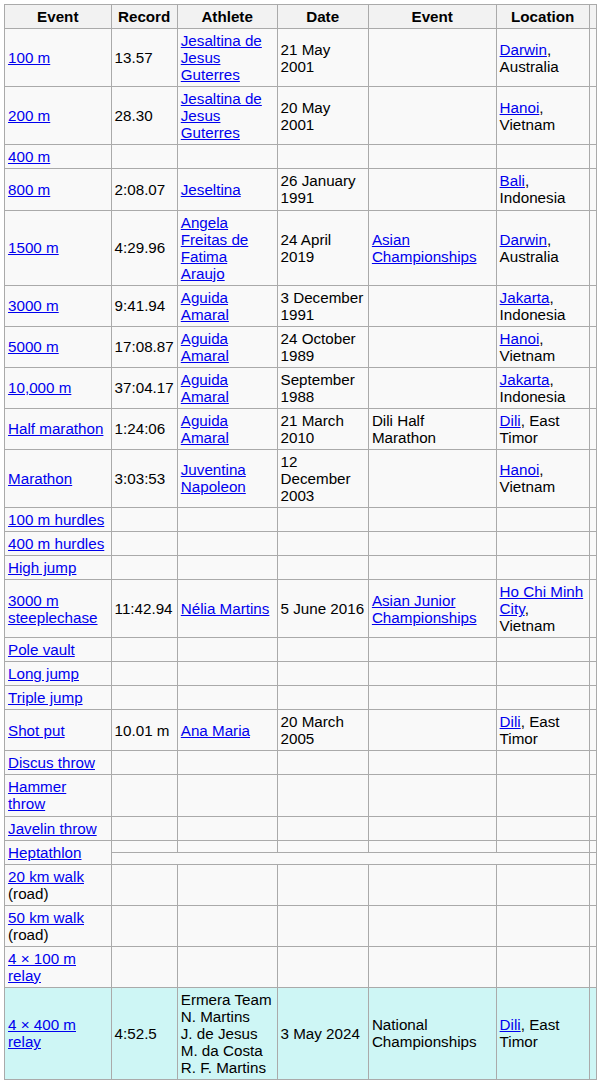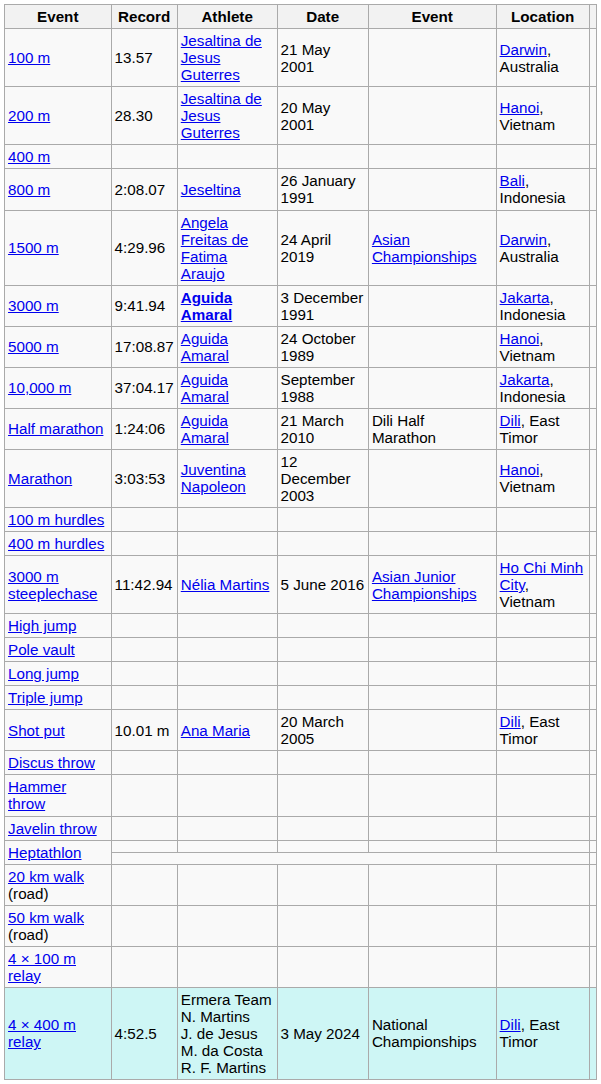 <table class="wikitable" style="font-size:95%; width: 95%;">
 <tr>
 <th>Event</th>
 <th>Record</th>
 <th>Athlete</th>
 <th>Date</th>
 <th>Event</th>
 <th>Location</th>
 <th></th>
 </tr>
 <tr>
 <td><a href='#'>100 m</a></td>
 <td>13.57</td>
 <td><a href='#'>Jesaltina de Jesus Guterres</a></td>
 <td>21 May 2001</td>
 <td></td>
 <td><a href='#'>Darwin</a>, Australia</td>
 <td></td>
 </tr>
 <tr>
 <td><a href='#'>200 m</a></td>
 <td>28.30</td>
 <td><a href='#'>Jesaltina de Jesus Guterres</a></td>
 <td>20 May 2001</td>
 <td></td>
 <td><a href='#'>Hanoi</a>, Vietnam</td>
 <td></td>
 </tr>
 <tr>
 <td><a href='#'>400 m</a></td>
 <td></td>
 <td></td>
 <td></td>
 <td></td>
 <td></td>
 <td></td>
 </tr>
 <tr>
 <td><a href='#'>800 m</a></td>
 <td>2:08.07</td>
 <td><a href='#'>Jeseltina</a></td>
 <td>26 January 1991</td>
 <td></td>
 <td><a href='#'>Bali</a>, Indonesia</td>
 <td></td>
 </tr>
 <tr>
 <td><a href='#'>1500 m</a></td>
 <td>4:29.96</td>
 <td><a href='#'>Angela Freitas de Fatima Araujo</a></td>
 <td>24 April 2019</td>
 <td><a href='#'>Asian Championships</a></td>
 <td><a href='#'>Darwin</a>, Australia</td>
 <td></td>
 </tr>
 <tr>
 <td><a href='#'>3000 m</a></td>
 <td>9:41.94</td>
-<td><a href='#'>Aguida Amaral</a></td>
+<td><strong><a href='#'>Aguida Amaral</a></strong></td>
 <td>3 December 1991</td>
 <td></td>
 <td><a href='#'>Jakarta</a>, Indonesia</td>
 <td></td>
 </tr>
 <tr>
 <td><a href='#'>5000 m</a></td>
 <td>17:08.87</td>
 <td><a href='#'>Aguida Amaral</a></td>
 <td>24 October 1989</td>
 <td></td>
 <td><a href='#'>Hanoi</a>, Vietnam</td>
 <td></td>
 </tr>
 <tr>
 <td><a href='#'>10,000 m</a></td>
 <td>37:04.17</td>
 <td><a href='#'>Aguida Amaral</a></td>
 <td>September 1988</td>
 <td></td>
 <td><a href='#'>Jakarta</a>, Indonesia</td>
 <td></td>
 </tr>
 <tr>
 <td><a href='#'>Half marathon</a></td>
 <td>1:24:06</td>
 <td><a href='#'>Aguida Amaral</a></td>
 <td>21 March 2010</td>
 <td>Dili Half Marathon</td>
 <td><a href='#'>Dili</a>, East Timor</td>
 <td></td>
 </tr>
 <tr>
 <td><a href='#'>Marathon</a></td>
 <td>3:03:53</td>
 <td><a href='#'>Juventina Napoleon</a></td>
 <td>12 December 2003</td>
 <td></td>
 <td><a href='#'>Hanoi</a>, Vietnam</td>
 <td></td>
 </tr>
 <tr>
 <td><a href='#'>100 m hurdles</a></td>
 <td></td>
 <td></td>
 <td></td>
 <td></td>
 <td></td>
 <td></td>
 </tr>
 <tr>
 <td><a href='#'>400 m hurdles</a></td>
 <td></td>
 <td></td>
 <td></td>
 <td></td>
 <td></td>
 <td></td>
 </tr>
 <tr>
+<td><a href='#'>3000 m steeplechase</a></td>
+<td>11:42.94</td>
+<td><a href='#'>Nélia Martins</a></td>
+<td>5 June 2016</td>
+<td><a href='#'>Asian Junior Championships</a></td>
+<td><a href='#'>Ho Chi Minh City</a>, Vietnam</td>
+<td></td>
+</tr>
+<tr>
 <td><a href='#'>High jump</a></td>
 <td></td>
 <td></td>
 <td></td>
 <td></td>
 <td></td>
-<td></td>
-</tr>
-<tr>
-<td><a href='#'>3000 m steeplechase</a></td>
-<td>11:42.94</td>
-<td><a href='#'>Nélia Martins</a></td>
-<td>5 June 2016</td>
-<td><a href='#'>Asian Junior Championships</a></td>
-<td><a href='#'>Ho Chi Minh City</a>, Vietnam</td>
 <td></td>
 </tr>
 <tr>
 <td><a href='#'>Pole vault</a></td>
 <td></td>
 <td></td>
 <td></td>
 <td></td>
 <td></td>
 <td></td>
 </tr>
 <tr>
 <td><a href='#'>Long jump</a></td>
 <td></td>
 <td></td>
 <td></td>
 <td></td>
 <td></td>
 <td></td>
 </tr>
 <tr>
 <td><a href='#'>Triple jump</a></td>
 <td></td>
 <td></td>
 <td></td>
 <td></td>
 <td></td>
 <td></td>
 </tr>
 <tr>
 <td><a href='#'>Shot put</a></td>
 <td>10.01 m</td>
 <td><a href='#'>Ana Maria</a></td>
 <td>20 March 2005</td>
 <td></td>
 <td><a href='#'>Dili</a>, East Timor</td>
 <td></td>
 </tr>
 <tr>
 <td><a href='#'>Discus throw</a></td>
 <td></td>
 <td></td>
 <td></td>
 <td></td>
 <td></td>
 <td></td>
 </tr>
 <tr>
 <td><a href='#'>Hammer throw</a></td>
 <td></td>
 <td></td>
 <td></td>
 <td></td>
 <td></td>
 <td></td>
 </tr>
 <tr>
 <td><a href='#'>Javelin throw</a></td>
 <td></td>
 <td></td>
 <td></td>
 <td></td>
 <td></td>
 <td></td>
 </tr>
 <tr>
 <td rowspan=2><a href='#'>Heptathlon</a></td>
 <td></td>
 <td></td>
 <td></td>
 <td></td>
 <td></td>
 <td></td>
 </tr>
 <tr>
 <td colspan=5></td>
 <td></td>
 </tr>
 <tr>
 <td><a href='#'>20 km walk</a> (road)</td>
 <td></td>
 <td></td>
 <td></td>
 <td></td>
 <td></td>
 <td></td>
 </tr>
 <tr>
 <td><a href='#'>50 km walk</a> (road)</td>
 <td></td>
 <td></td>
 <td></td>
 <td></td>
 <td></td>
 <td></td>
 </tr>
 <tr>
 <td><a href='#'>4 × 100 m relay</a></td>
 <td></td>
 <td></td>
 <td></td>
 <td></td>
 <td></td>
 <td></td>
 </tr>
 <tr bgcolor=#CEF6F5>
 <td><a href='#'>4 × 400 m relay</a></td>
 <td>4:52.5 </td>
 <td>Ermera Team<br>N. Martins<br>J. de Jesus<br>M. da Costa<br>R. F. Martins</td>
 <td>3 May 2024</td>
 <td>National Championships</td>
 <td><a href='#'>Dili</a>, East Timor</td>
 <td></td>
 </tr>
 </table>
